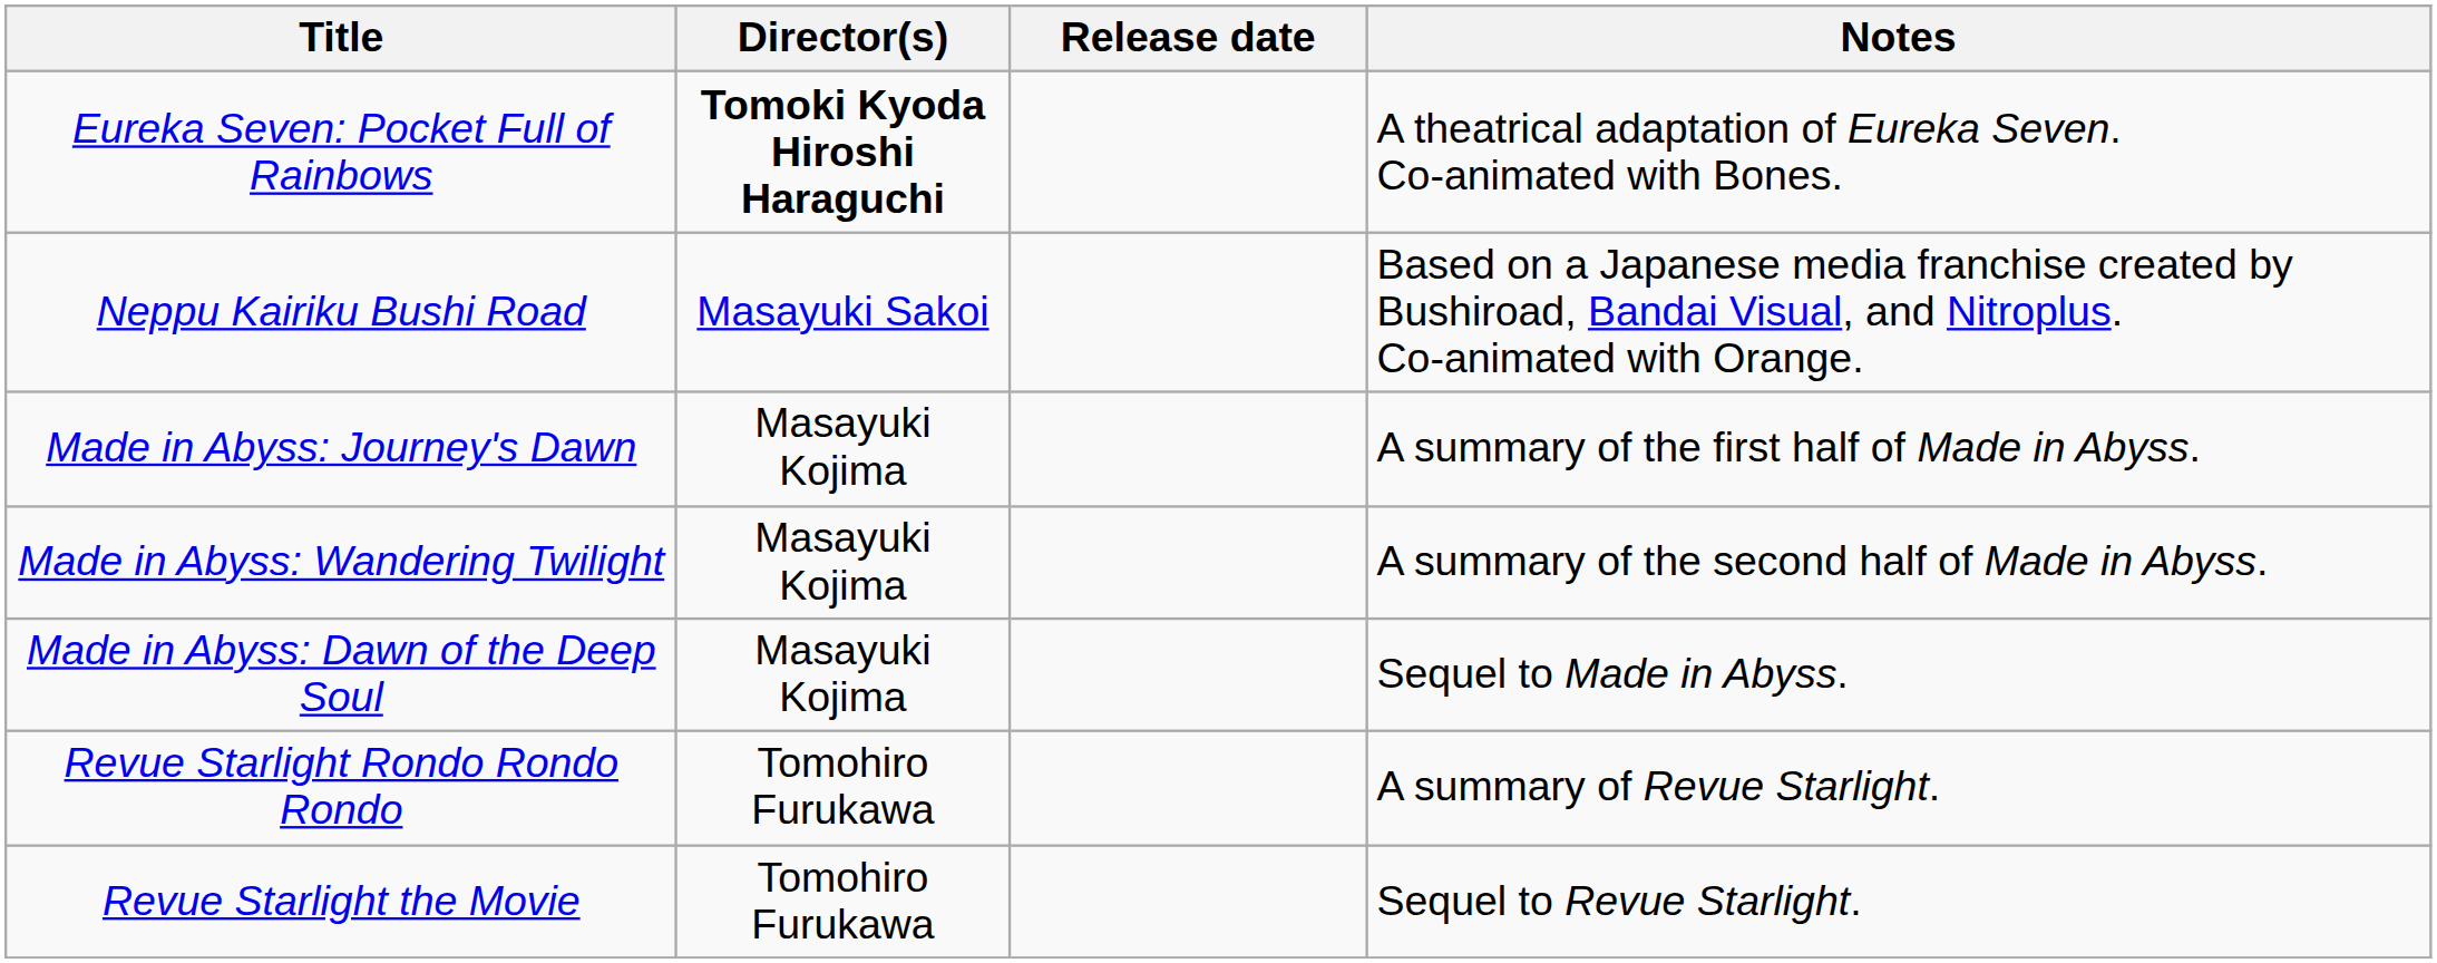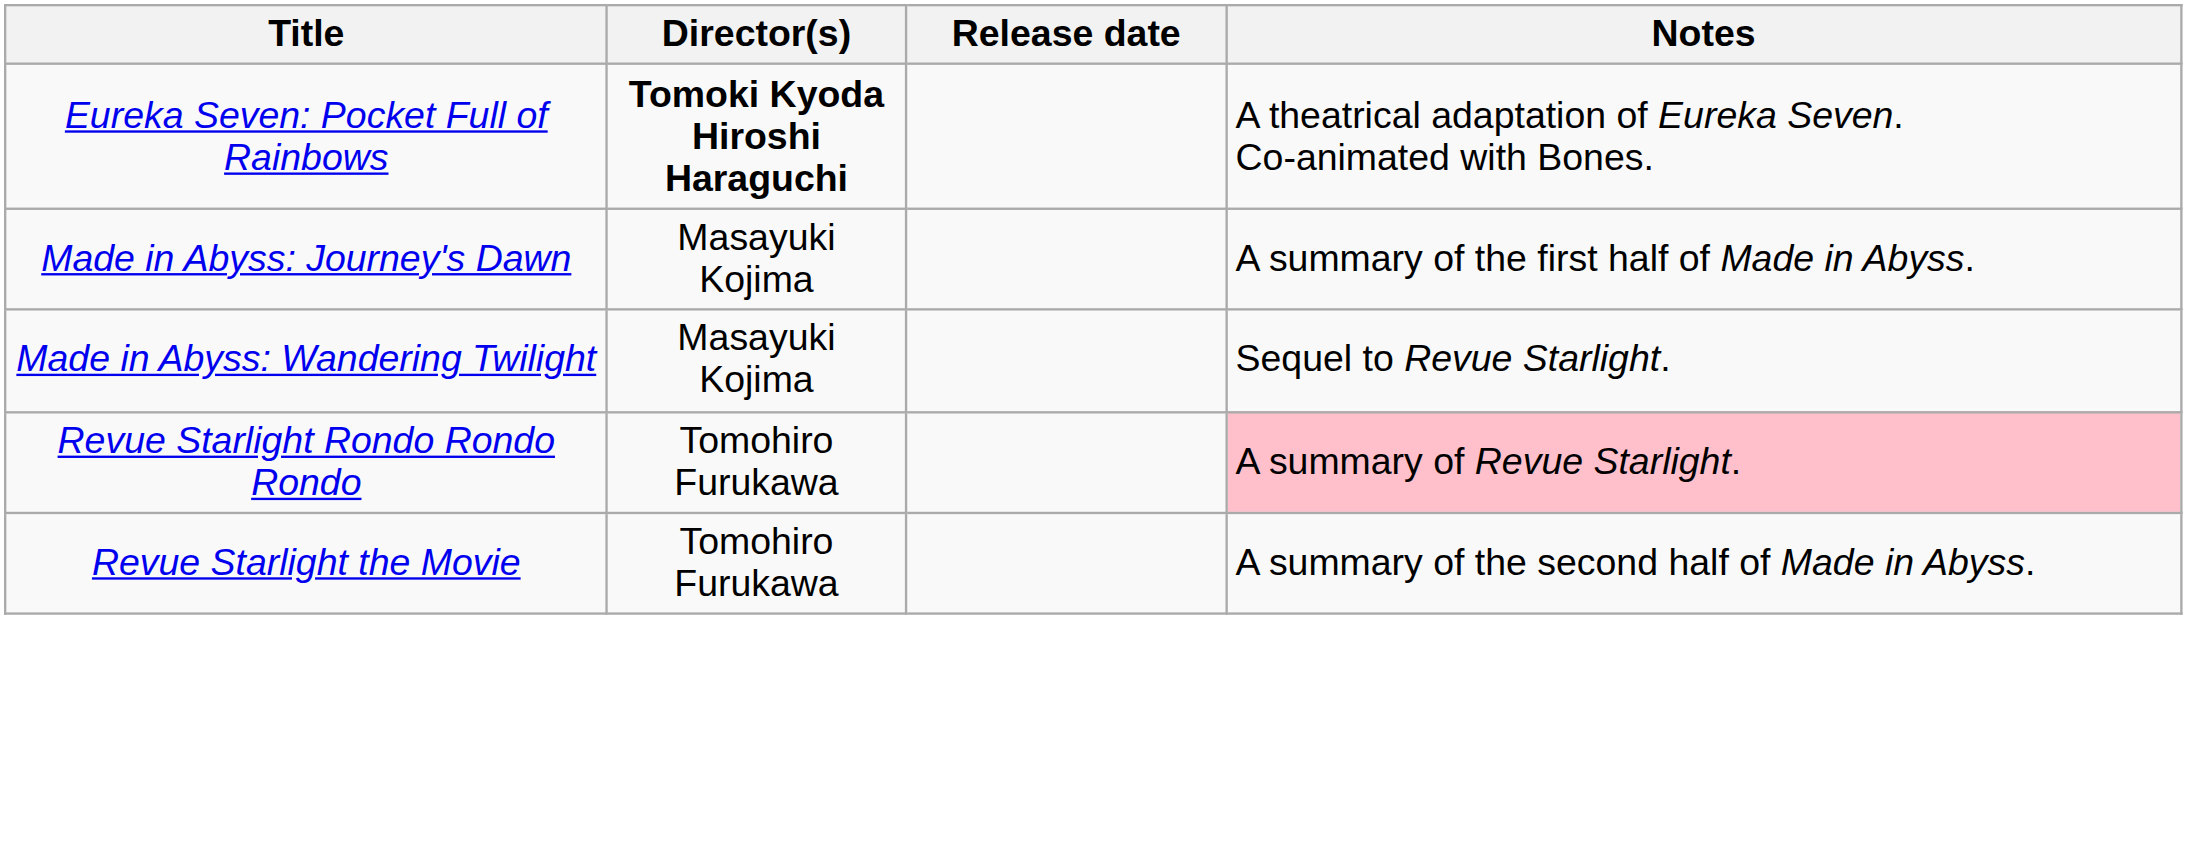 <table class="wikitable sortable" style="text-align:center; margin=auto; ">
 <tr>
 <th width=250>Title</th>
 <th width=120>Director(s)</th>
 <th width=130>Release date</th>
 <th width=400>Notes</th>
 </tr>
 <tr>
 <td><em><a href='#'>Eureka Seven: Pocket Full of Rainbows</a></em></td>
 <td><strong>Tomoki Kyoda <br>Hiroshi Haraguchi</strong></td>
 <td></td>
 <td style="text-align:left;">A theatrical adaptation of <em>Eureka Seven</em>. <br> Co-animated with Bones.</td>
 </tr>
 <tr>
-<td><em><a href='#'>Neppu Kairiku Bushi Road</a></em></td>
-<td><a href='#'>Masayuki Sakoi</a></td>
-<td></td>
-<td style="text-align:left;">Based on a Japanese media franchise created by Bushiroad, <a href='#'>Bandai Visual</a>, and <a href='#'>Nitroplus</a>. <br> Co-animated with Orange.</td>
-</tr>
-<tr>
 <td><em><a href='#'>Made in Abyss: Journey's Dawn</a></em></td>
 <td>Masayuki Kojima</td>
 <td></td>
 <td style="text-align:left;">A summary of the first half of <em>Made in Abyss</em>.</td>
 </tr>
 <tr>
 <td><em><a href='#'>Made in Abyss: Wandering Twilight</a></em></td>
 <td>Masayuki Kojima</td>
 <td></td>
-<td style="text-align:left;">A summary of the second half of <em>Made in Abyss</em>.</td>
-</tr>
-<tr>
-<td><em><a href='#'>Made in Abyss: Dawn of the Deep Soul</a></em></td>
-<td>Masayuki Kojima</td>
-<td></td>
-<td style="text-align:left;">Sequel to <em>Made in Abyss</em>.</td>
+<td style="text-align:left;">Sequel to <em>Revue Starlight</em>.</td>
 </tr>
 <tr>
 <td><em><a href='#'>Revue Starlight Rondo Rondo Rondo</a></em></td>
 <td>Tomohiro Furukawa</td>
 <td></td>
-<td style="text-align:left;">A summary of <em>Revue Starlight</em>.</td>
+<td style="background: pink; text-align:left;">A summary of <em>Revue Starlight</em>.</td>
 </tr>
 <tr>
 <td><em><a href='#'>Revue Starlight the Movie</a></em></td>
 <td>Tomohiro Furukawa</td>
 <td></td>
-<td style="text-align:left;">Sequel to <em>Revue Starlight</em>.</td>
+<td style="text-align:left;">A summary of the second half of <em>Made in Abyss</em>.</td>
 </tr>
 </table>
